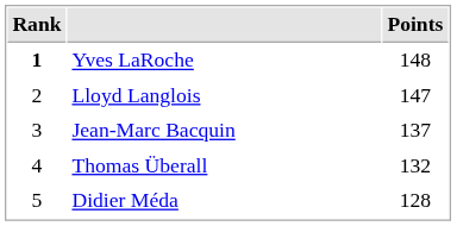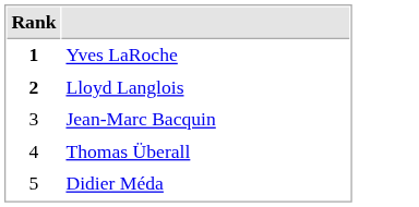 <table cellspacing="1" cellpadding="3" style="border:1px solid #AAAAAA;font-size:86%">
 <tr bgcolor="#E4E4E4">
 <th style="border-bottom:1px solid #AAAAAA" width=10>Rank</th>
 <th style="border-bottom:1px solid #AAAAAA" width=200></th>
-<th style="border-bottom:1px solid #AAAAAA" width=20>Points</th>
 </tr>
 <tr>
 <td align="center"><strong>1</strong></td>
 <td> <a href='#'>Yves LaRoche</a></td>
-<td align=center>148</td>
 </tr>
 <tr>
-<td align="center">2</td>
+<td align="center"><strong>2</strong></td>
 <td> <a href='#'>Lloyd Langlois</a></td>
-<td align=center>147</td>
 </tr>
 <tr>
 <td align="center">3</td>
 <td> <a href='#'>Jean-Marc Bacquin</a></td>
-<td align=center>137</td>
 </tr>
 <tr>
 <td align="center">4</td>
 <td> <a href='#'>Thomas Überall</a></td>
-<td align=center>132</td>
 </tr>
 <tr>
 <td align="center">5</td>
 <td> <a href='#'>Didier Méda</a></td>
-<td align=center>128</td>
 </tr>
 </table>
